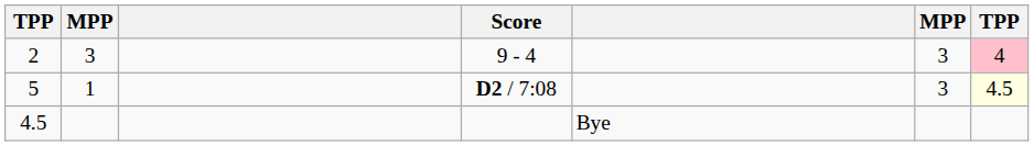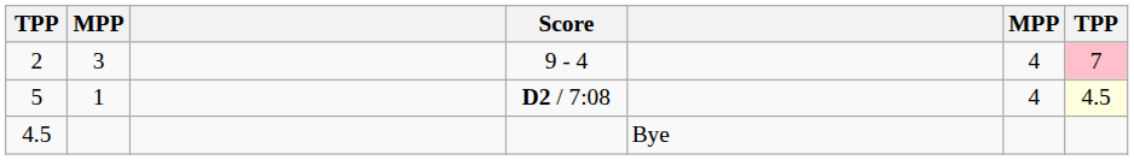 <table class="wikitable" style="text-align: center;" |>
 <tr>
 <th width="35">TPP</th>
 <th width="35">MPP</th>
 <th width="250"></th>
 <th width="75">Score</th>
 <th width="250"></th>
 <th width="35">MPP</th>
 <th width="35">TPP</th>
 </tr>
 <tr>
 <td>2</td>
 <td>3</td>
 <td style="text-align:left;"><strong></strong></td>
 <td>9 - 4</td>
 <td style="text-align:left;"></td>
-<td>3</td>
-<td bgcolor=pink>4</td>
+<td>4</td>
+<td bgcolor=pink>7</td>
 </tr>
 <tr>
 <td>5</td>
 <td>1</td>
 <td style="text-align:left;"></td>
 <td><strong>D2</strong> / 7:08</td>
 <td style="text-align:left;"></td>
-<td>3</td>
+<td>4</td>
 <td style="background: lightyellow;">4.5</td>
 </tr>
 <tr>
 <td>4.5</td>
 <td></td>
 <td style="text-align:left;"><strong></strong></td>
 <td></td>
 <td style="text-align:left;">Bye</td>
 <td></td>
 <td></td>
 </tr>
 </table>
